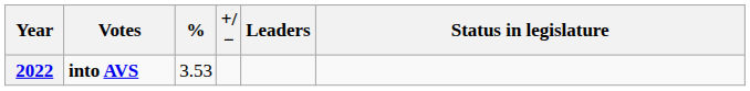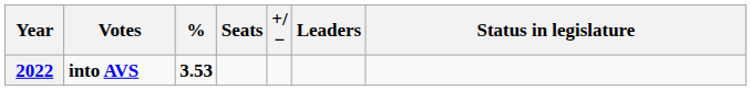 <table class=wikitable style="width:50%; border:1px #AAAAFF solid">
 <tr>
 <th width=8%>Year</th>
 <th width=15%>Votes</th>
 <th width=1%>%</th>
+<th width=1%>Seats</th>
 <th width=1%>+/−</th>
 <th width=10%>Leaders</th>
 <th>Status in legislature</th>
 </tr>
 <tr>
 <th><a href='#'>2022</a></th>
 <td><strong>into <a href='#'>AVS</a></strong></td>
-<td>3.53</td>
+<td><strong>3.53</strong></td>
+<td></td>
 <td></td>
 <td></td>
 <td></td>
 </tr>
 </table>
